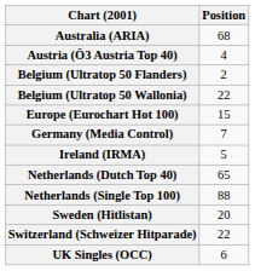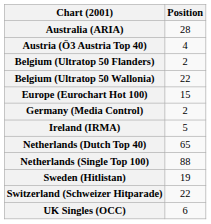 <table class="wikitable sortable plainrowheaders" style="text-align:center">
 <tr>
 <th scope="col">Chart (2001)</th>
 <th scope="col">Position</th>
 </tr>
 <tr>
 <th scope="row">Australia (ARIA)</th>
-<td>68</td>
+<td>28</td>
 </tr>
 <tr>
 <th scope="row">Austria (Ö3 Austria Top 40)</th>
 <td>4</td>
 </tr>
 <tr>
 <th scope="row">Belgium (Ultratop 50 Flanders)</th>
 <td>2</td>
 </tr>
 <tr>
 <th scope="row">Belgium (Ultratop 50 Wallonia)</th>
 <td>22</td>
 </tr>
 <tr>
 <th scope="row">Europe (Eurochart Hot 100)</th>
 <td>15</td>
 </tr>
 <tr>
 <th scope="row">Germany (Media Control)</th>
-<td>7</td>
+<td>2</td>
 </tr>
 <tr>
 <th scope="row">Ireland (IRMA)</th>
 <td>5</td>
 </tr>
 <tr>
 <th scope="row">Netherlands (Dutch Top 40)</th>
 <td>65</td>
 </tr>
 <tr>
 <th scope="row">Netherlands (Single Top 100)</th>
 <td>88</td>
 </tr>
 <tr>
 <th scope="row">Sweden (Hitlistan)</th>
-<td>20</td>
+<td>19</td>
 </tr>
 <tr>
 <th scope="row">Switzerland (Schweizer Hitparade)</th>
 <td>22</td>
 </tr>
 <tr>
 <th scope="row">UK Singles (OCC)</th>
 <td>6</td>
 </tr>
 </table>
